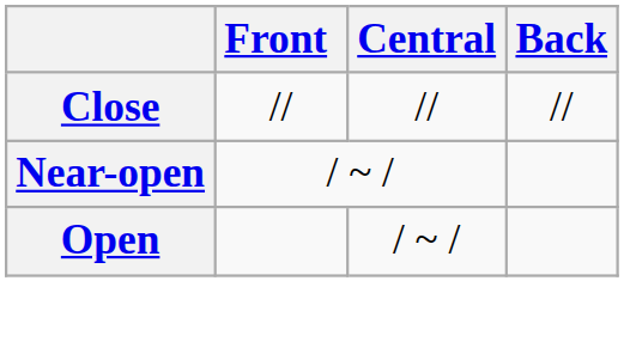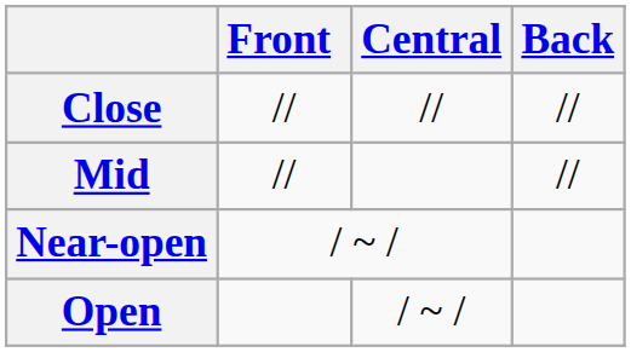 <table class="wikitable" style="text-align:center">
 <tr>
 <th> </th>
 <th><a href='#'>Front</a> </th>
 <th><a href='#'>Central</a></th>
 <th><a href='#'>Back</a></th>
 </tr>
 <tr>
 <th><a href='#'>Close</a></th>
 <td>// </td>
 <td>// </td>
 <td>// </td>
 </tr>
 <tr>
+<th><a href='#'>Mid</a></th>
+<td>// </td>
+<td></td>
+<td>// </td>
+</tr>
+<tr>
 <th><a href='#'>Near-open</a></th>
 <td colspan="2">/ ~ / </td>
 <td></td>
 </tr>
 <tr>
 <th><a href='#'>Open</a></th>
 <td></td>
 <td>/ ~ / </td>
 <td></td>
 </tr>
 </table>
